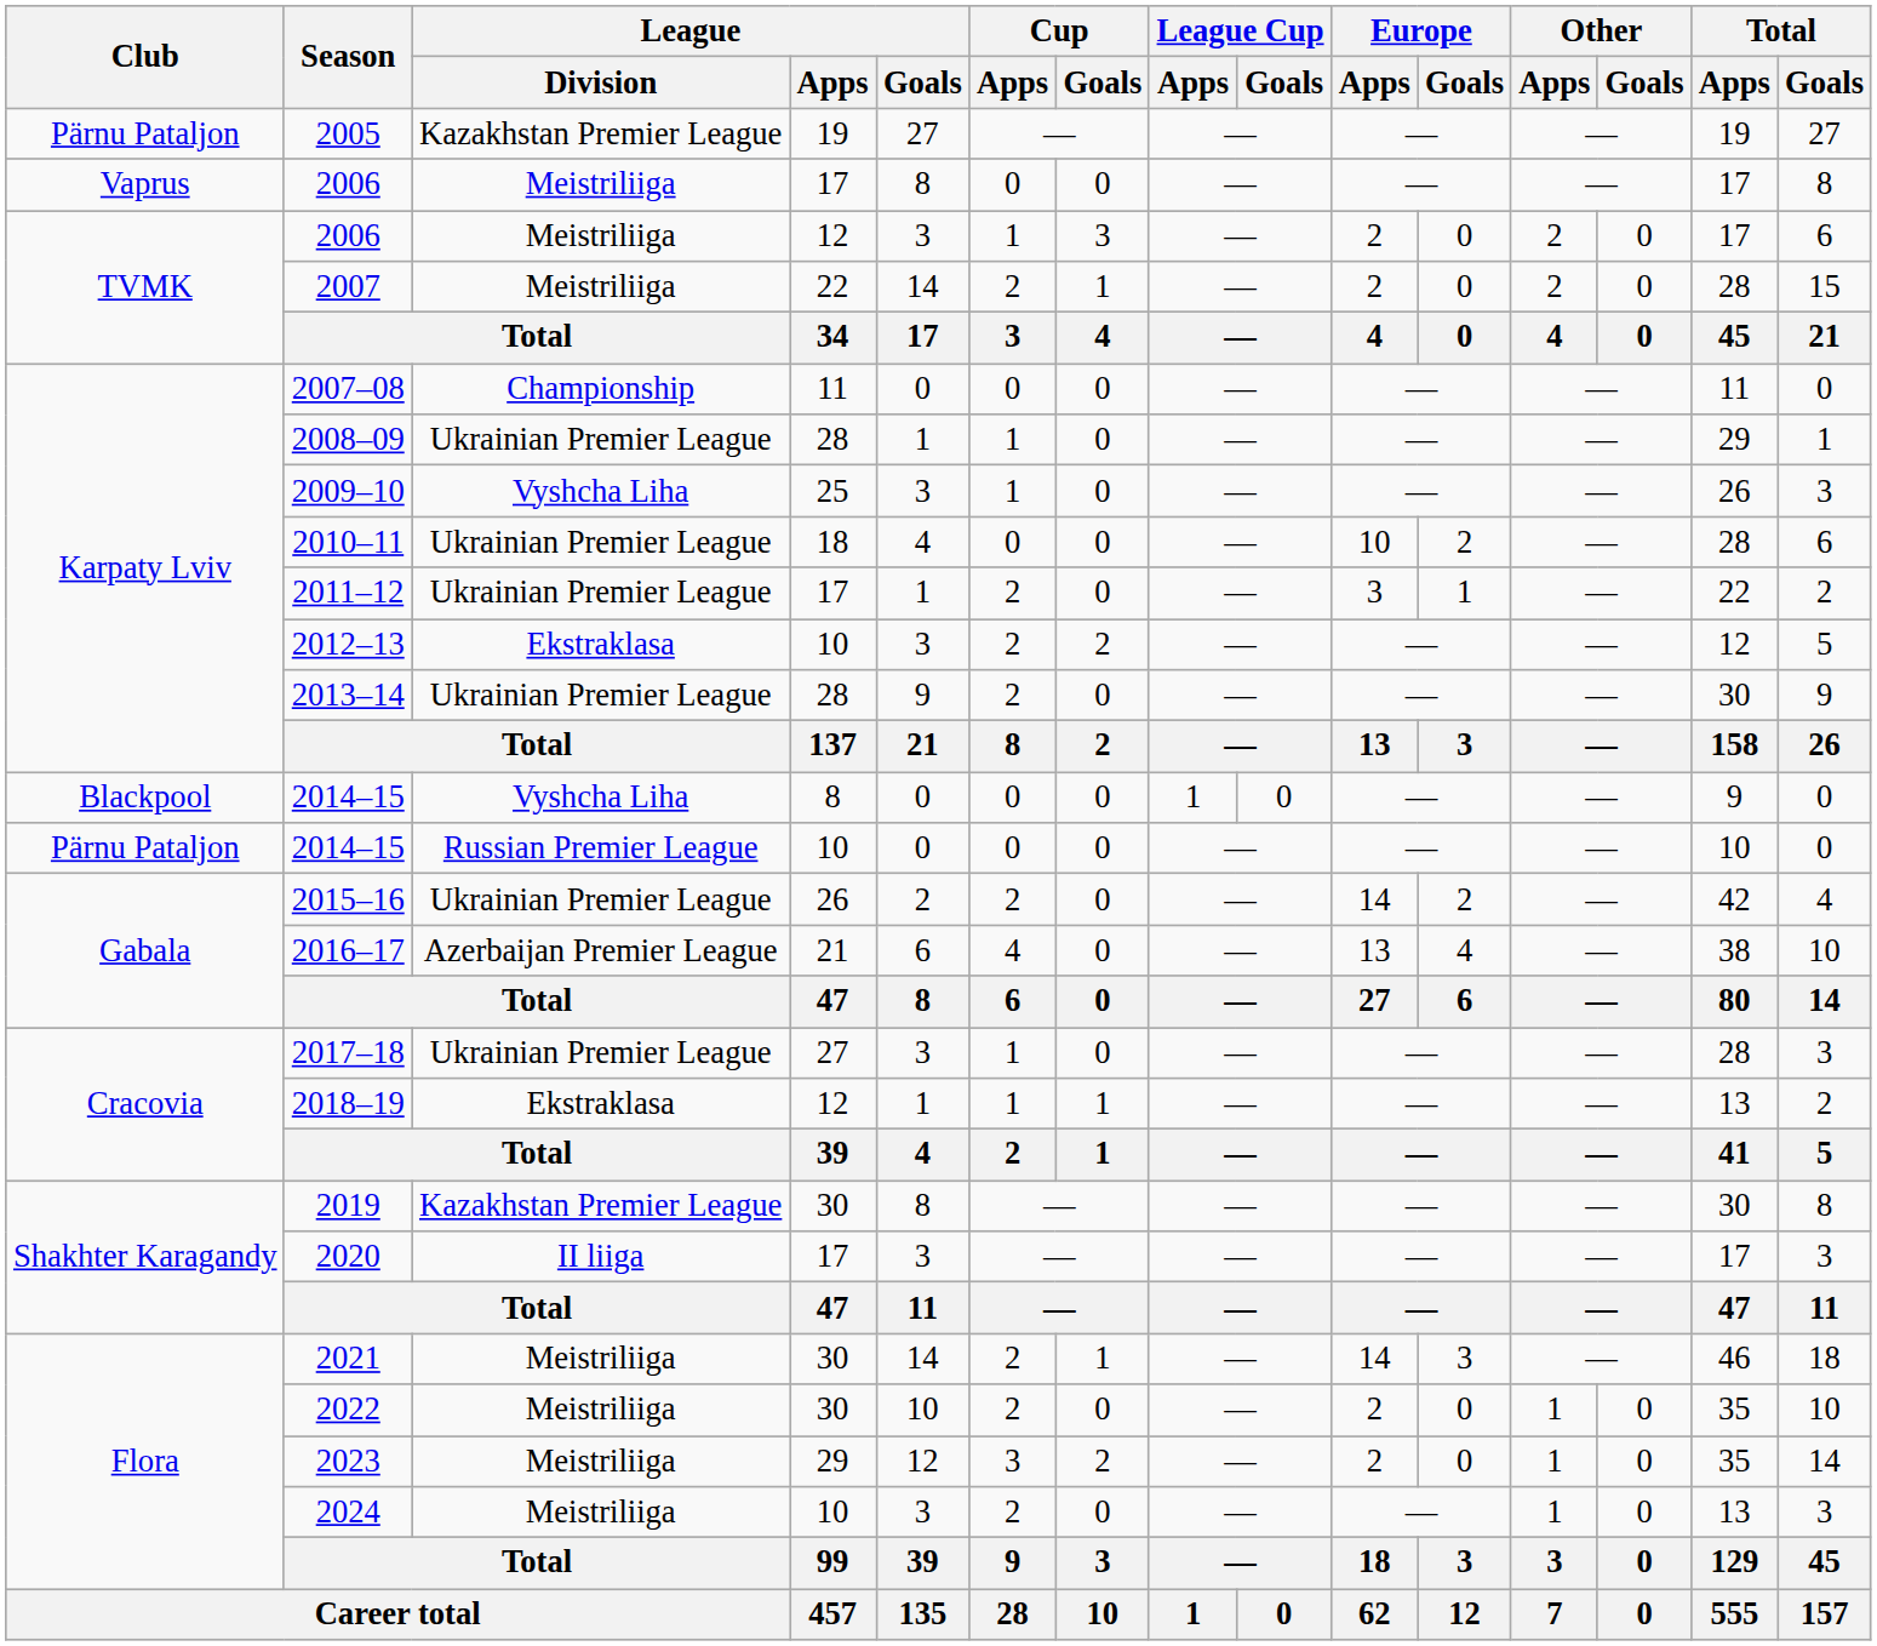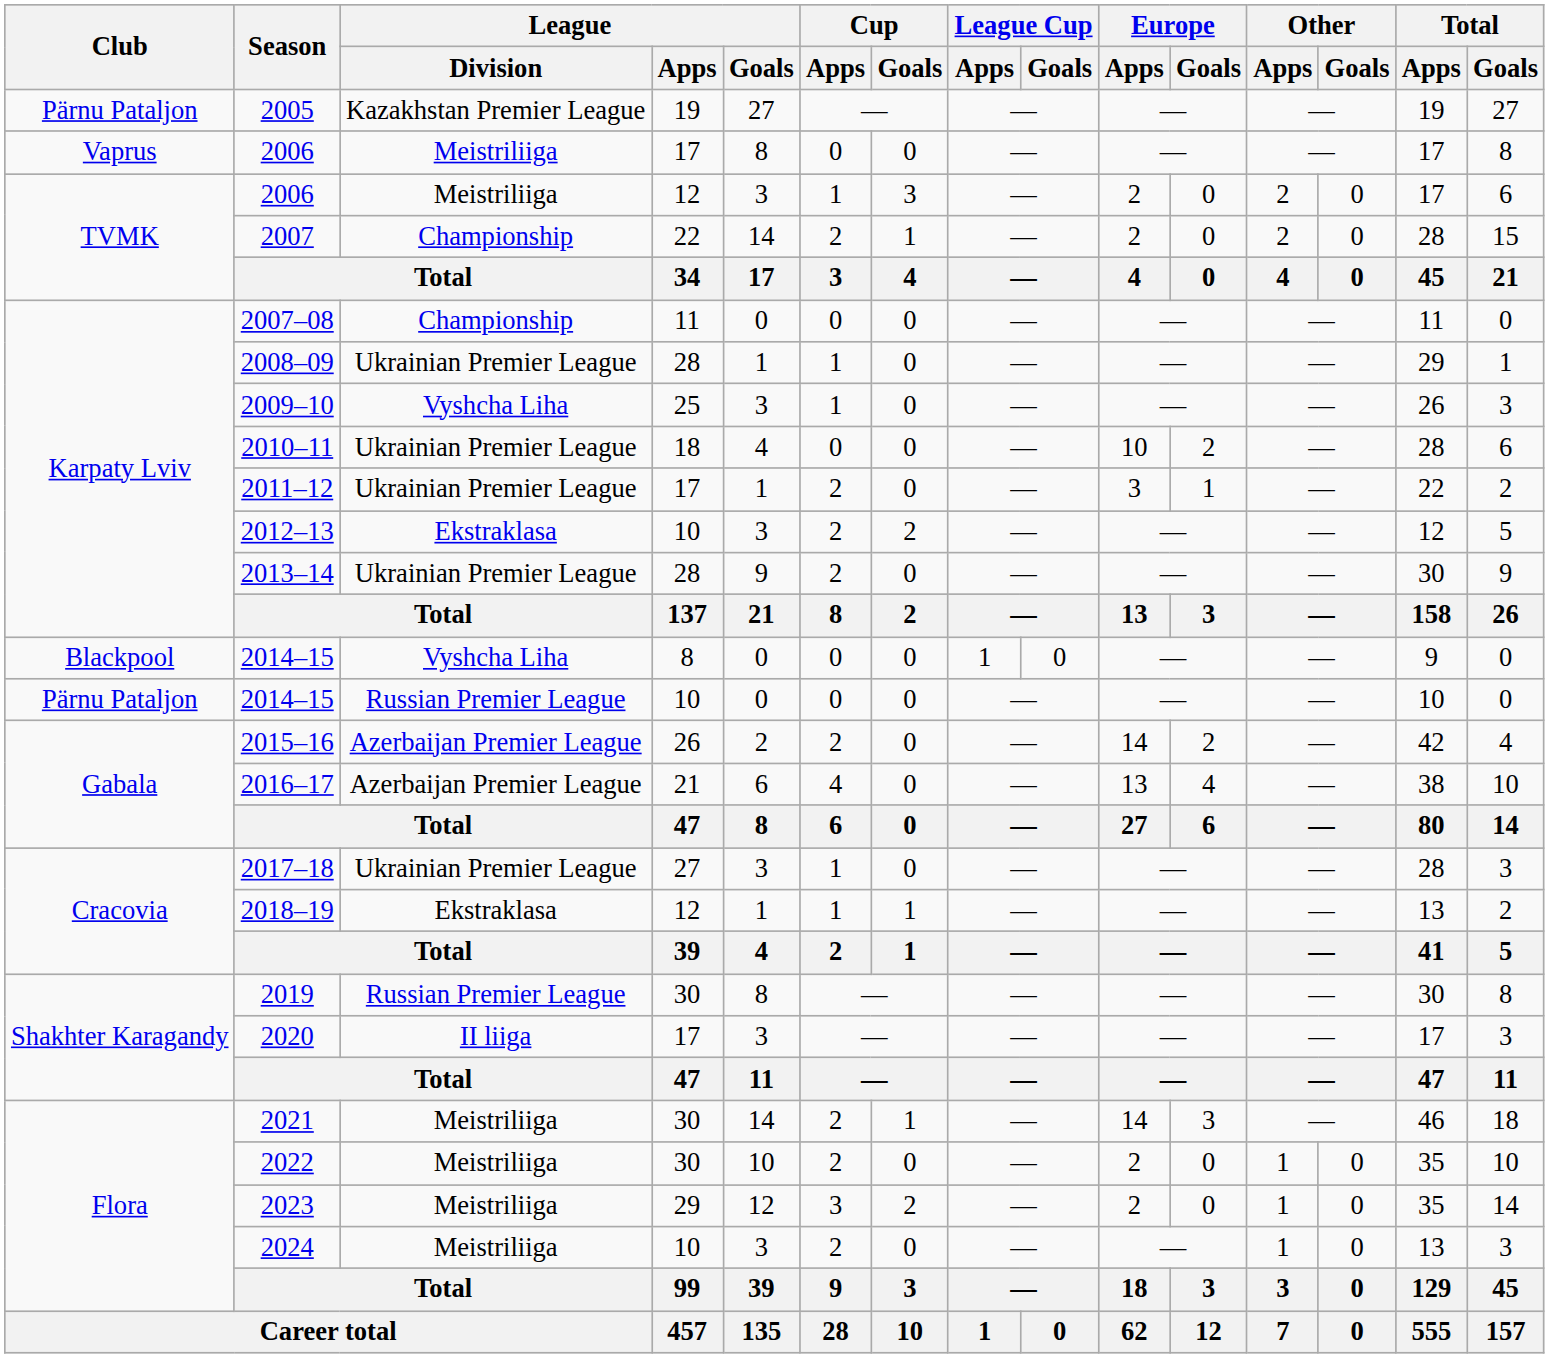 <table class="wikitable" style="text-align: center;">
 <tr>
 <th rowspan=2>Club</th>
 <th rowspan=2>Season</th>
 <th colspan=3>League</th>
 <th colspan=2>Cup</th>
 <th colspan=2><a href='#'>League Cup</a></th>
 <th colspan=2><a href='#'>Europe</a></th>
 <th colspan=2>Other</th>
 <th colspan=2>Total</th>
 </tr>
 <tr>
 <th>Division</th>
 <th>Apps</th>
 <th>Goals</th>
 <th>Apps</th>
 <th>Goals</th>
 <th>Apps</th>
 <th>Goals</th>
 <th>Apps</th>
 <th>Goals</th>
 <th>Apps</th>
 <th>Goals</th>
 <th>Apps</th>
 <th>Goals</th>
 </tr>
 <tr>
 <td><a href='#'>Pärnu Pataljon</a></td>
 <td><a href='#'>2005</a></td>
 <td>Kazakhstan Premier League</td>
 <td>19</td>
 <td>27</td>
 <td colspan=2>—</td>
 <td colspan=2>—</td>
 <td colspan=2>—</td>
 <td colspan=2>—</td>
 <td>19</td>
 <td>27</td>
 </tr>
 <tr>
 <td><a href='#'>Vaprus</a></td>
 <td><a href='#'>2006</a></td>
 <td><a href='#'>Meistriliiga</a></td>
 <td>17</td>
 <td>8</td>
 <td>0</td>
 <td>0</td>
 <td colspan=2>—</td>
 <td colspan=2>—</td>
 <td colspan=2>—</td>
 <td>17</td>
 <td>8</td>
 </tr>
 <tr>
 <td rowspan=3><a href='#'>TVMK</a></td>
 <td><a href='#'>2006</a></td>
 <td>Meistriliiga</td>
 <td>12</td>
 <td>3</td>
 <td>1</td>
 <td>3</td>
 <td colspan=2>—</td>
 <td>2</td>
 <td>0</td>
 <td>2</td>
 <td>0</td>
 <td>17</td>
 <td>6</td>
 </tr>
 <tr>
 <td><a href='#'>2007</a></td>
-<td>Meistriliiga</td>
+<td><a href='#'>Championship</a></td>
 <td>22</td>
 <td>14</td>
 <td>2</td>
 <td>1</td>
 <td colspan=2>—</td>
 <td>2</td>
 <td>0</td>
 <td>2</td>
 <td>0</td>
 <td>28</td>
 <td>15</td>
 </tr>
 <tr>
 <th colspan=2>Total</th>
 <th>34</th>
 <th>17</th>
 <th>3</th>
 <th>4</th>
 <th colspan=2>—</th>
 <th>4</th>
 <th>0</th>
 <th>4</th>
 <th>0</th>
 <th>45</th>
 <th>21</th>
 </tr>
 <tr>
 <td rowspan=8><a href='#'>Karpaty Lviv</a></td>
 <td><a href='#'>2007–08</a></td>
 <td><a href='#'>Championship</a></td>
 <td>11</td>
 <td>0</td>
 <td>0</td>
 <td>0</td>
 <td colspan=2>—</td>
 <td colspan=2>—</td>
 <td colspan=2>—</td>
 <td>11</td>
 <td>0</td>
 </tr>
 <tr>
 <td><a href='#'>2008–09</a></td>
 <td>Ukrainian Premier League</td>
 <td>28</td>
 <td>1</td>
 <td>1</td>
 <td>0</td>
 <td colspan=2>—</td>
 <td colspan=2>—</td>
 <td colspan=2>—</td>
 <td>29</td>
 <td>1</td>
 </tr>
 <tr>
 <td><a href='#'>2009–10</a></td>
 <td><a href='#'>Vyshcha Liha</a></td>
 <td>25</td>
 <td>3</td>
 <td>1</td>
 <td>0</td>
 <td colspan=2>—</td>
 <td colspan=2>—</td>
 <td colspan=2>—</td>
 <td>26</td>
 <td>3</td>
 </tr>
 <tr>
 <td><a href='#'>2010–11</a></td>
 <td>Ukrainian Premier League</td>
 <td>18</td>
 <td>4</td>
 <td>0</td>
 <td>0</td>
 <td colspan=2>—</td>
 <td>10</td>
 <td>2</td>
 <td colspan=2>—</td>
 <td>28</td>
 <td>6</td>
 </tr>
 <tr>
 <td><a href='#'>2011–12</a></td>
 <td>Ukrainian Premier League</td>
 <td>17</td>
 <td>1</td>
 <td>2</td>
 <td>0</td>
 <td colspan=2>—</td>
 <td>3</td>
 <td>1</td>
 <td colspan=2>—</td>
 <td>22</td>
 <td>2</td>
 </tr>
 <tr>
 <td><a href='#'>2012–13</a></td>
 <td><a href='#'>Ekstraklasa</a></td>
 <td>10</td>
 <td>3</td>
 <td>2</td>
 <td>2</td>
 <td colspan=2>—</td>
 <td colspan=2>—</td>
 <td colspan=2>—</td>
 <td>12</td>
 <td>5</td>
 </tr>
 <tr>
 <td><a href='#'>2013–14</a></td>
 <td>Ukrainian Premier League</td>
 <td>28</td>
 <td>9</td>
 <td>2</td>
 <td>0</td>
 <td colspan=2>—</td>
 <td colspan=2>—</td>
 <td colspan=2>—</td>
 <td>30</td>
 <td>9</td>
 </tr>
 <tr>
 <th colspan=2>Total</th>
 <th>137</th>
 <th>21</th>
 <th>8</th>
 <th>2</th>
 <th colspan=2>—</th>
 <th>13</th>
 <th>3</th>
 <th colspan=2>—</th>
 <th>158</th>
 <th>26</th>
 </tr>
 <tr>
 <td><a href='#'>Blackpool</a></td>
 <td><a href='#'>2014–15</a></td>
 <td><a href='#'>Vyshcha Liha</a></td>
 <td>8</td>
 <td>0</td>
 <td>0</td>
 <td>0</td>
 <td>1</td>
 <td>0</td>
 <td colspan=2>—</td>
 <td colspan=2>—</td>
 <td>9</td>
 <td>0</td>
 </tr>
 <tr>
 <td><a href='#'>Pärnu Pataljon</a></td>
 <td><a href='#'>2014–15</a></td>
 <td><a href='#'>Russian Premier League</a></td>
 <td>10</td>
 <td>0</td>
 <td>0</td>
 <td>0</td>
 <td colspan=2>—</td>
 <td colspan=2>—</td>
 <td colspan=2>—</td>
 <td>10</td>
 <td>0</td>
 </tr>
 <tr>
 <td rowspan=3><a href='#'>Gabala</a></td>
 <td><a href='#'>2015–16</a></td>
-<td>Ukrainian Premier League</td>
+<td><a href='#'>Azerbaijan Premier League</a></td>
 <td>26</td>
 <td>2</td>
 <td>2</td>
 <td>0</td>
 <td colspan=2>—</td>
 <td>14</td>
 <td>2</td>
 <td colspan=2>—</td>
 <td>42</td>
 <td>4</td>
 </tr>
 <tr>
 <td><a href='#'>2016–17</a></td>
 <td>Azerbaijan Premier League</td>
 <td>21</td>
 <td>6</td>
 <td>4</td>
 <td>0</td>
 <td colspan=2>—</td>
 <td>13</td>
 <td>4</td>
 <td colspan=2>—</td>
 <td>38</td>
 <td>10</td>
 </tr>
 <tr>
 <th colspan=2>Total</th>
 <th>47</th>
 <th>8</th>
 <th>6</th>
 <th>0</th>
 <th colspan=2>—</th>
 <th>27</th>
 <th>6</th>
 <th colspan=2>—</th>
 <th>80</th>
 <th>14</th>
 </tr>
 <tr>
 <td rowspan=3><a href='#'>Cracovia</a></td>
 <td><a href='#'>2017–18</a></td>
 <td>Ukrainian Premier League</td>
 <td>27</td>
 <td>3</td>
 <td>1</td>
 <td>0</td>
 <td colspan=2>—</td>
 <td colspan=2>—</td>
 <td colspan=2>—</td>
 <td>28</td>
 <td>3</td>
 </tr>
 <tr>
 <td><a href='#'>2018–19</a></td>
 <td>Ekstraklasa</td>
 <td>12</td>
 <td>1</td>
 <td>1</td>
 <td>1</td>
 <td colspan=2>—</td>
 <td colspan=2>—</td>
 <td colspan=2>—</td>
 <td>13</td>
 <td>2</td>
 </tr>
 <tr>
 <th colspan=2>Total</th>
 <th>39</th>
 <th>4</th>
 <th>2</th>
 <th>1</th>
 <th colspan=2>—</th>
 <th colspan=2>—</th>
 <th colspan=2>—</th>
 <th>41</th>
 <th>5</th>
 </tr>
 <tr>
 <td rowspan=3><a href='#'>Shakhter Karagandy</a></td>
 <td><a href='#'>2019</a></td>
-<td><a href='#'>Kazakhstan Premier League</a></td>
+<td><a href='#'>Russian Premier League</a></td>
 <td>30</td>
 <td>8</td>
 <td colspan=2>—</td>
 <td colspan=2>—</td>
 <td colspan=2>—</td>
 <td colspan=2>—</td>
 <td>30</td>
 <td>8</td>
 </tr>
 <tr>
 <td><a href='#'>2020</a></td>
 <td><a href='#'>II liiga</a></td>
 <td>17</td>
 <td>3</td>
 <td colspan=2>—</td>
 <td colspan=2>—</td>
 <td colspan=2>—</td>
 <td colspan=2>—</td>
 <td>17</td>
 <td>3</td>
 </tr>
 <tr>
 <th colspan=2>Total</th>
 <th>47</th>
 <th>11</th>
 <th colspan=2>—</th>
 <th colspan=2>—</th>
 <th colspan=2>—</th>
 <th colspan=2>—</th>
 <th>47</th>
 <th>11</th>
 </tr>
 <tr>
 <td rowspan=5><a href='#'>Flora</a></td>
 <td><a href='#'>2021</a></td>
 <td>Meistriliiga</td>
 <td>30</td>
 <td>14</td>
 <td>2</td>
 <td>1</td>
 <td colspan=2>—</td>
 <td>14</td>
 <td>3</td>
 <td colspan=2>—</td>
 <td>46</td>
 <td>18</td>
 </tr>
 <tr>
 <td><a href='#'>2022</a></td>
 <td>Meistriliiga</td>
 <td>30</td>
 <td>10</td>
 <td>2</td>
 <td>0</td>
 <td colspan=2>—</td>
 <td>2</td>
 <td>0</td>
 <td>1</td>
 <td>0</td>
 <td>35</td>
 <td>10</td>
 </tr>
 <tr>
 <td><a href='#'>2023</a></td>
 <td>Meistriliiga</td>
 <td>29</td>
 <td>12</td>
 <td>3</td>
 <td>2</td>
 <td colspan=2>—</td>
 <td>2</td>
 <td>0</td>
 <td>1</td>
 <td>0</td>
 <td>35</td>
 <td>14</td>
 </tr>
 <tr>
 <td><a href='#'>2024</a></td>
 <td>Meistriliiga</td>
 <td>10</td>
 <td>3</td>
 <td>2</td>
 <td>0</td>
 <td colspan=2>—</td>
 <td colspan=2>—</td>
 <td>1</td>
 <td>0</td>
 <td>13</td>
 <td>3</td>
 </tr>
 <tr>
 <th colspan=2>Total</th>
 <th>99</th>
 <th>39</th>
 <th>9</th>
 <th>3</th>
 <th colspan=2>—</th>
 <th>18</th>
 <th>3</th>
 <th>3</th>
 <th>0</th>
 <th>129</th>
 <th>45</th>
 </tr>
 <tr>
 <th colspan=3>Career total</th>
 <th>457</th>
 <th>135</th>
 <th>28</th>
 <th>10</th>
 <th>1</th>
 <th>0</th>
 <th>62</th>
 <th>12</th>
 <th>7</th>
 <th>0</th>
 <th>555</th>
 <th>157</th>
 </tr>
 </table>
